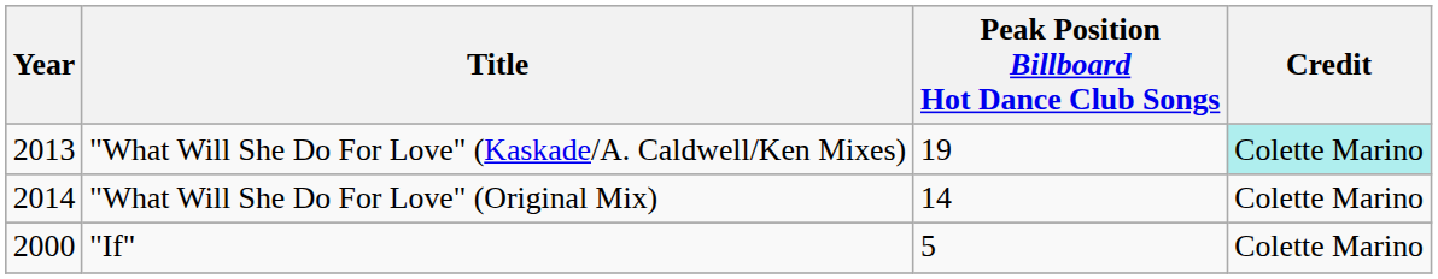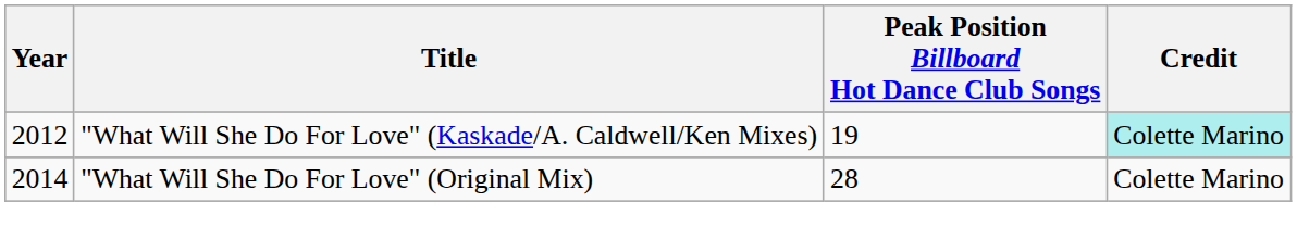 <table class="wikitable">
 <tr>
 <th scope="col">Year</th>
 <th scope="col">Title</th>
 <th scope="col">Peak Position<br><em><a href='#'>Billboard</a></em> <br><strong><a href='#'>Hot Dance Club Songs</a></strong></th>
 <th scope="col">Credit</th>
 </tr>
 <tr>
-<td>2013</td>
+<td>2012</td>
 <td>"What Will She Do For Love" (<a href='#'>Kaskade</a>/A. Caldwell/Ken Mixes)</td>
 <td>19</td>
 <td style="background: paleturquoise;">Colette Marino</td>
 </tr>
 <tr>
 <td>2014</td>
 <td>"What Will She Do For Love" (Original Mix)</td>
-<td>14</td>
-<td>Colette Marino</td>
-</tr>
-<tr>
-<td>2000</td>
-<td>"If"</td>
-<td>5</td>
+<td>28</td>
 <td>Colette Marino</td>
 </tr>
 </table>
